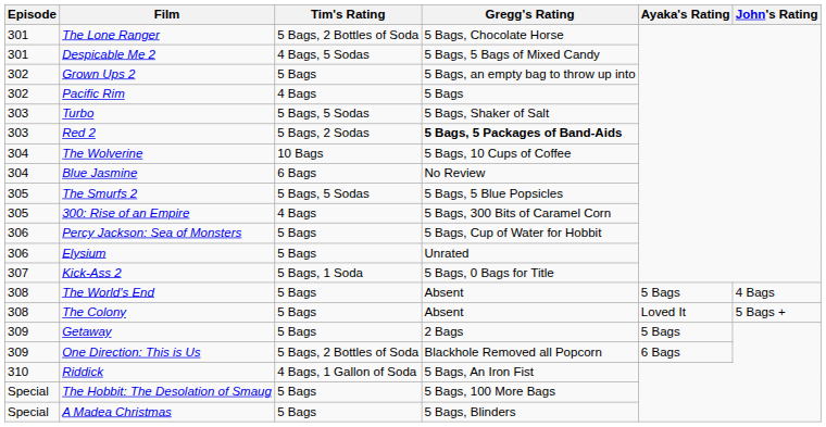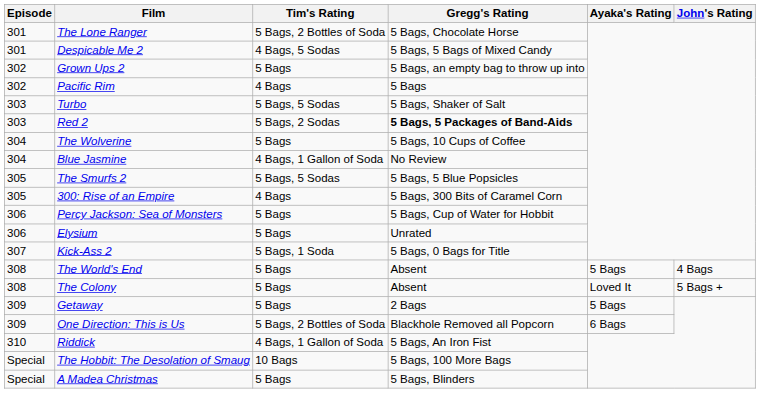 <table class="wikitable">
 <tr>
 <th>Episode</th>
 <th>Film</th>
 <th>Tim's Rating</th>
 <th>Gregg's Rating</th>
 <th>Ayaka's Rating</th>
 <th><a href='#'>John</a>'s Rating</th>
 </tr>
 <tr>
 <td>301</td>
 <td><em><a href='#'>The Lone Ranger</a></em></td>
 <td>5 Bags, 2 Bottles of Soda</td>
 <td>5 Bags, Chocolate Horse</td>
 </tr>
 <tr>
 <td>301</td>
 <td><em><a href='#'>Despicable Me 2</a></em></td>
 <td>4 Bags, 5 Sodas</td>
 <td>5 Bags, 5 Bags of Mixed Candy</td>
 </tr>
 <tr>
 <td>302</td>
 <td><em><a href='#'>Grown Ups 2</a></em></td>
 <td>5 Bags</td>
 <td>5 Bags, an empty bag to throw up into</td>
 </tr>
 <tr>
 <td>302</td>
 <td><em><a href='#'>Pacific Rim</a></em></td>
 <td>4 Bags</td>
 <td>5 Bags</td>
 </tr>
 <tr>
 <td>303</td>
 <td><em><a href='#'>Turbo</a></em></td>
 <td>5 Bags, 5 Sodas</td>
 <td>5 Bags, Shaker of Salt</td>
 </tr>
 <tr>
 <td>303</td>
 <td><em><a href='#'>Red 2</a></em></td>
 <td>5 Bags, 2 Sodas</td>
 <td><strong>5 Bags, 5 Packages of Band-Aids</strong></td>
 </tr>
 <tr>
 <td>304</td>
 <td><em><a href='#'>The Wolverine</a></em></td>
-<td>10 Bags</td>
+<td>5 Bags</td>
 <td>5 Bags, 10 Cups of Coffee</td>
 </tr>
 <tr>
 <td>304</td>
 <td><em><a href='#'>Blue Jasmine</a></em></td>
-<td>6 Bags</td>
+<td>4 Bags, 1 Gallon of Soda</td>
 <td>No Review</td>
 </tr>
 <tr>
 <td>305</td>
 <td><em><a href='#'>The Smurfs 2</a></em></td>
 <td>5 Bags, 5 Sodas</td>
 <td>5 Bags, 5 Blue Popsicles</td>
 </tr>
 <tr>
 <td>305</td>
 <td><em><a href='#'>300: Rise of an Empire</a></em></td>
 <td>4 Bags</td>
 <td>5 Bags, 300 Bits of Caramel Corn</td>
 </tr>
 <tr>
 <td>306</td>
 <td><em><a href='#'>Percy Jackson: Sea of Monsters</a></em></td>
 <td>5 Bags</td>
 <td>5 Bags, Cup of Water for Hobbit</td>
 </tr>
 <tr>
 <td>306</td>
 <td><em><a href='#'>Elysium</a></em></td>
 <td>5 Bags</td>
 <td>Unrated</td>
 </tr>
 <tr>
 <td>307</td>
 <td><em><a href='#'>Kick-Ass 2</a></em></td>
 <td>5 Bags, 1 Soda</td>
 <td>5 Bags, 0 Bags for Title</td>
 </tr>
 <tr>
 <td>308</td>
 <td><em><a href='#'>The World's End</a></em></td>
 <td>5 Bags</td>
 <td>Absent</td>
 <td>5 Bags</td>
 <td>4 Bags</td>
 </tr>
 <tr>
 <td>308</td>
 <td><em><a href='#'>The Colony</a></em></td>
 <td>5 Bags</td>
 <td>Absent</td>
 <td>Loved It</td>
 <td>5 Bags +</td>
 </tr>
 <tr>
 <td>309</td>
 <td><em><a href='#'>Getaway</a></em></td>
 <td>5 Bags</td>
 <td>2 Bags</td>
 <td>5 Bags</td>
 </tr>
 <tr>
 <td>309</td>
 <td><em><a href='#'>One Direction: This is Us</a></em></td>
 <td>5 Bags, 2 Bottles of Soda</td>
 <td>Blackhole Removed all Popcorn</td>
 <td>6 Bags</td>
 </tr>
 <tr>
 <td>310</td>
 <td><em><a href='#'>Riddick</a></em></td>
 <td>4 Bags, 1 Gallon of Soda</td>
 <td>5 Bags, An Iron Fist</td>
 </tr>
 <tr>
 <td>Special</td>
 <td><em><a href='#'>The Hobbit: The Desolation of Smaug</a></em></td>
-<td>5 Bags</td>
+<td>10 Bags</td>
 <td>5 Bags, 100 More Bags</td>
 </tr>
 <tr>
 <td>Special</td>
 <td><em><a href='#'>A Madea Christmas</a></em></td>
 <td>5 Bags</td>
 <td>5 Bags, Blinders</td>
 </tr>
 </table>
